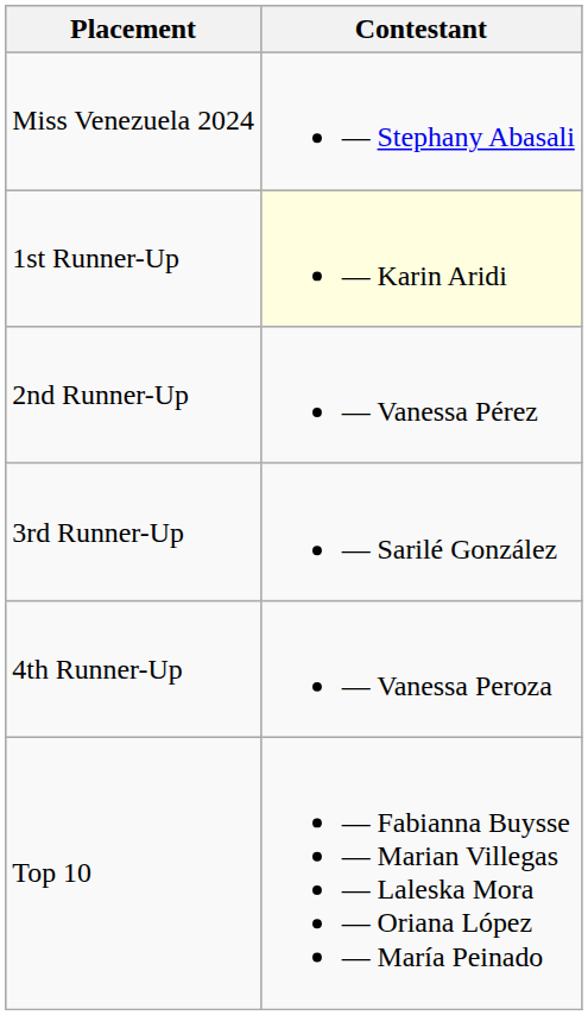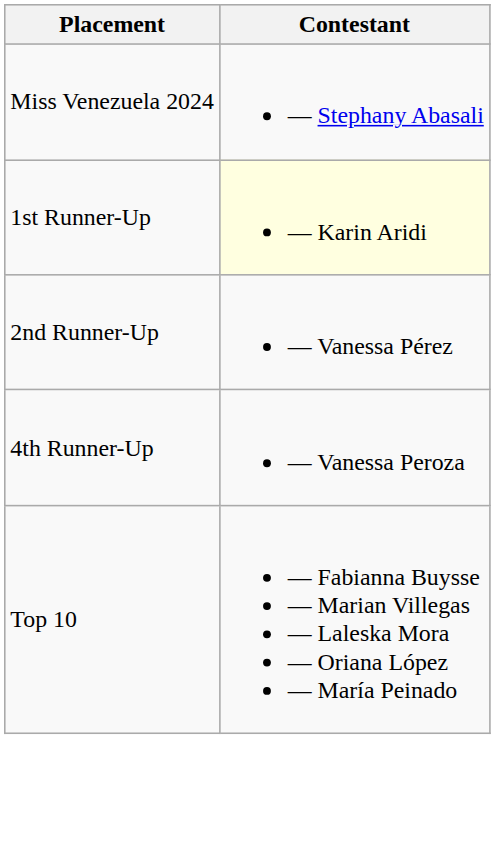 <table class="wikitable sortable" style="font-size: 95%;">
 <tr>
 <th>Placement</th>
 <th>Contestant</th>
 </tr>
 <tr>
 <td>Miss Venezuela 2024</td>
 <td><br><ul><li> — <a href='#'>Stephany Abasali</a></li></ul></td>
 </tr>
 <tr>
 <td>1st Runner-Up</td>
 <td style="background: lightyellow;"><br><ul><li> — Karin Aridi</li></ul></td>
 </tr>
 <tr>
 <td>2nd Runner-Up</td>
 <td><br><ul><li> — Vanessa Pérez</li></ul></td>
 </tr>
 <tr>
-<td>3rd Runner-Up</td>
-<td><br><ul><li> — Sarilé González</li></ul></td>
-</tr>
-<tr>
 <td>4th Runner-Up</td>
 <td><br><ul><li> — Vanessa Peroza</li></ul></td>
 </tr>
 <tr>
 <td>Top 10</td>
 <td><br><ul><li> — Fabianna Buysse</li><li> — Marian Villegas</li><li> — Laleska Mora</li><li> — Oriana López</li><li> — María Peinado</li></ul></td>
 </tr>
 </table>
